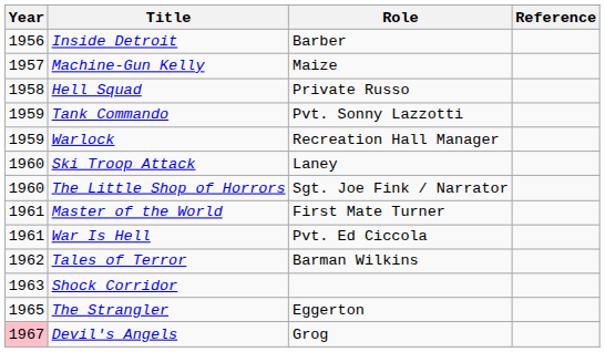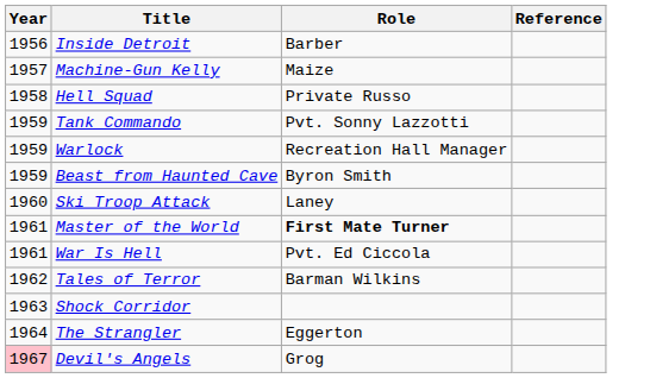 <table class="wikitable">
 <tr>
 <th scope=col>Year</th>
 <th scope=col>Title</th>
 <th scope=col>Role</th>
 <th scope=col>Reference</th>
 </tr>
 <tr>
 <td>1956</td>
 <td><em><a href='#'>Inside Detroit</a></em></td>
 <td>Barber</td>
 <td></td>
 </tr>
 <tr>
 <td>1957</td>
 <td><em><a href='#'>Machine-Gun Kelly</a></em></td>
 <td>Maize</td>
 <td></td>
 </tr>
 <tr>
 <td>1958</td>
 <td><em><a href='#'>Hell Squad</a></em></td>
 <td>Private Russo</td>
 <td></td>
 </tr>
 <tr>
 <td>1959</td>
 <td><em><a href='#'>Tank Commando</a></em></td>
 <td>Pvt. Sonny Lazzotti</td>
 <td></td>
 </tr>
 <tr>
 <td>1959</td>
 <td><em><a href='#'>Warlock</a></em></td>
 <td>Recreation Hall Manager</td>
 <td></td>
 </tr>
 <tr>
+<td>1959</td>
+<td><em><a href='#'>Beast from Haunted Cave</a></em></td>
+<td>Byron Smith</td>
+<td></td>
+</tr>
+<tr>
 <td>1960</td>
 <td><em><a href='#'>Ski Troop Attack</a></em></td>
 <td>Laney</td>
 <td></td>
 </tr>
 <tr>
-<td>1960</td>
-<td><em><a href='#'>The Little Shop of Horrors</a></em></td>
-<td>Sgt. Joe Fink / Narrator</td>
-<td></td>
-</tr>
-<tr>
 <td>1961</td>
 <td><em><a href='#'>Master of the World</a></em></td>
-<td>First Mate Turner</td>
+<td><strong>First Mate Turner</strong></td>
 <td></td>
 </tr>
 <tr>
 <td>1961</td>
 <td><em><a href='#'>War Is Hell</a></em></td>
 <td>Pvt. Ed Ciccola</td>
 <td></td>
 </tr>
 <tr>
 <td>1962</td>
 <td><em><a href='#'>Tales of Terror</a></em></td>
 <td>Barman Wilkins</td>
 <td></td>
 </tr>
 <tr>
 <td>1963</td>
 <td><em><a href='#'>Shock Corridor</a></em></td>
 <td></td>
 <td></td>
 </tr>
 <tr>
-<td>1965</td>
+<td>1964</td>
 <td><em><a href='#'>The Strangler</a></em></td>
 <td>Eggerton</td>
 <td></td>
 </tr>
 <tr>
 <td style="background: pink;">1967</td>
 <td><em><a href='#'>Devil's Angels</a></em></td>
 <td>Grog</td>
 <td></td>
 </tr>
 </table>
